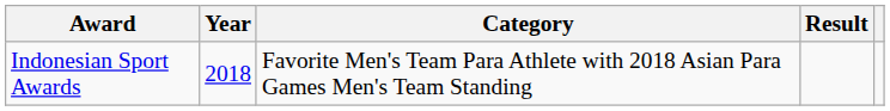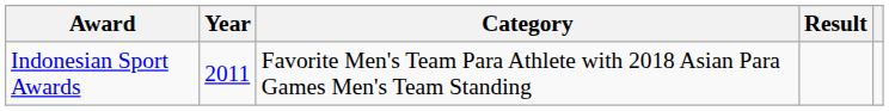 <table class="wikitable plainrowheaders sortable">
 <tr>
 <th scope="col">Award</th>
 <th scope="col">Year</th>
 <th scope="col">Category</th>
 <th scope="col">Result</th>
 <th scope="col" class="unsortable"></th>
 </tr>
 <tr>
 <td><a href='#'>Indonesian Sport Awards</a></td>
-<td><a href='#'>2018</a></td>
+<td><a href='#'>2011</a></td>
 <td>Favorite Men's Team Para Athlete with 2018 Asian Para Games Men's Team Standing</td>
 <td></td>
 <td></td>
 </tr>
 </table>
